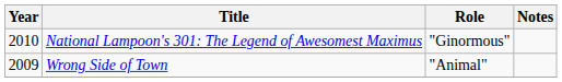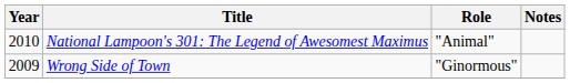 <table class="wikitable">
 <tr>
 <th>Year</th>
 <th>Title</th>
 <th>Role</th>
 <th>Notes</th>
 </tr>
 <tr>
 <td>2010</td>
 <td><em><a href='#'>National Lampoon's 301: The Legend of Awesomest Maximus</a></em></td>
-<td>"Ginormous"</td>
+<td>"Animal"</td>
 <td></td>
 </tr>
 <tr>
 <td>2009</td>
 <td><em><a href='#'>Wrong Side of Town</a></em></td>
-<td>"Animal"</td>
+<td>"Ginormous"</td>
 <td></td>
 </tr>
 <tr>
 </tr>
 </table>
